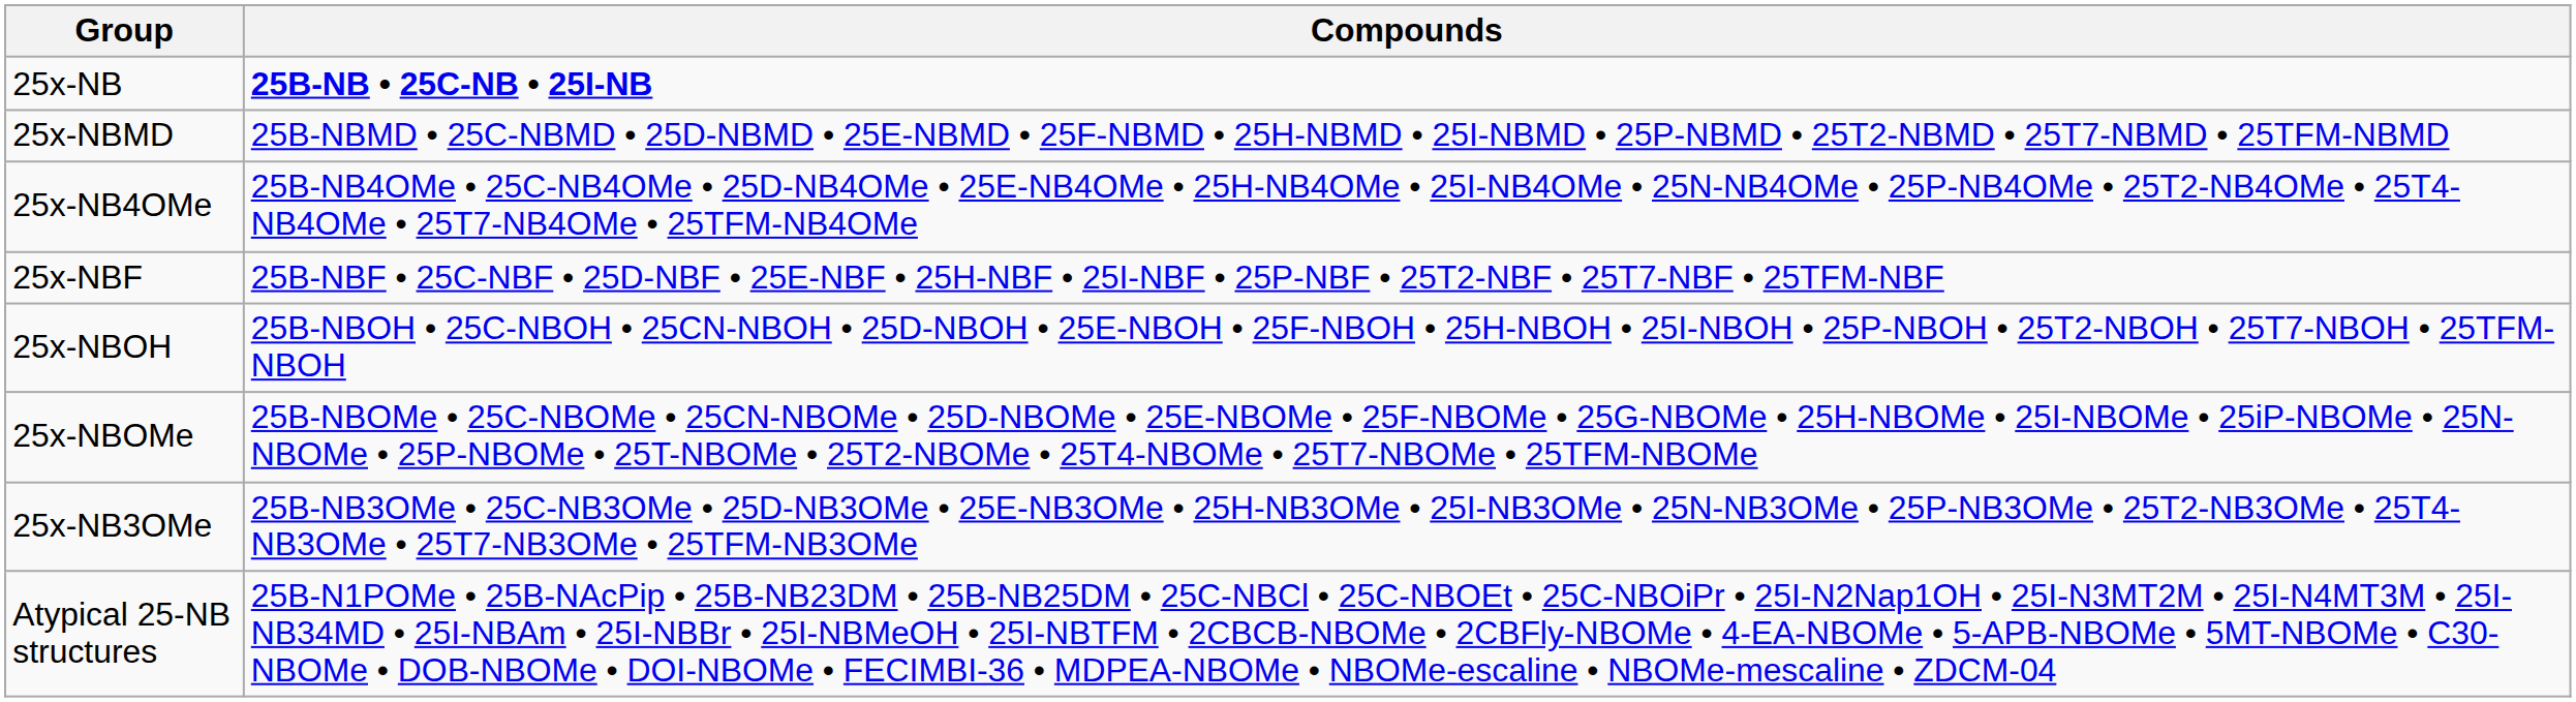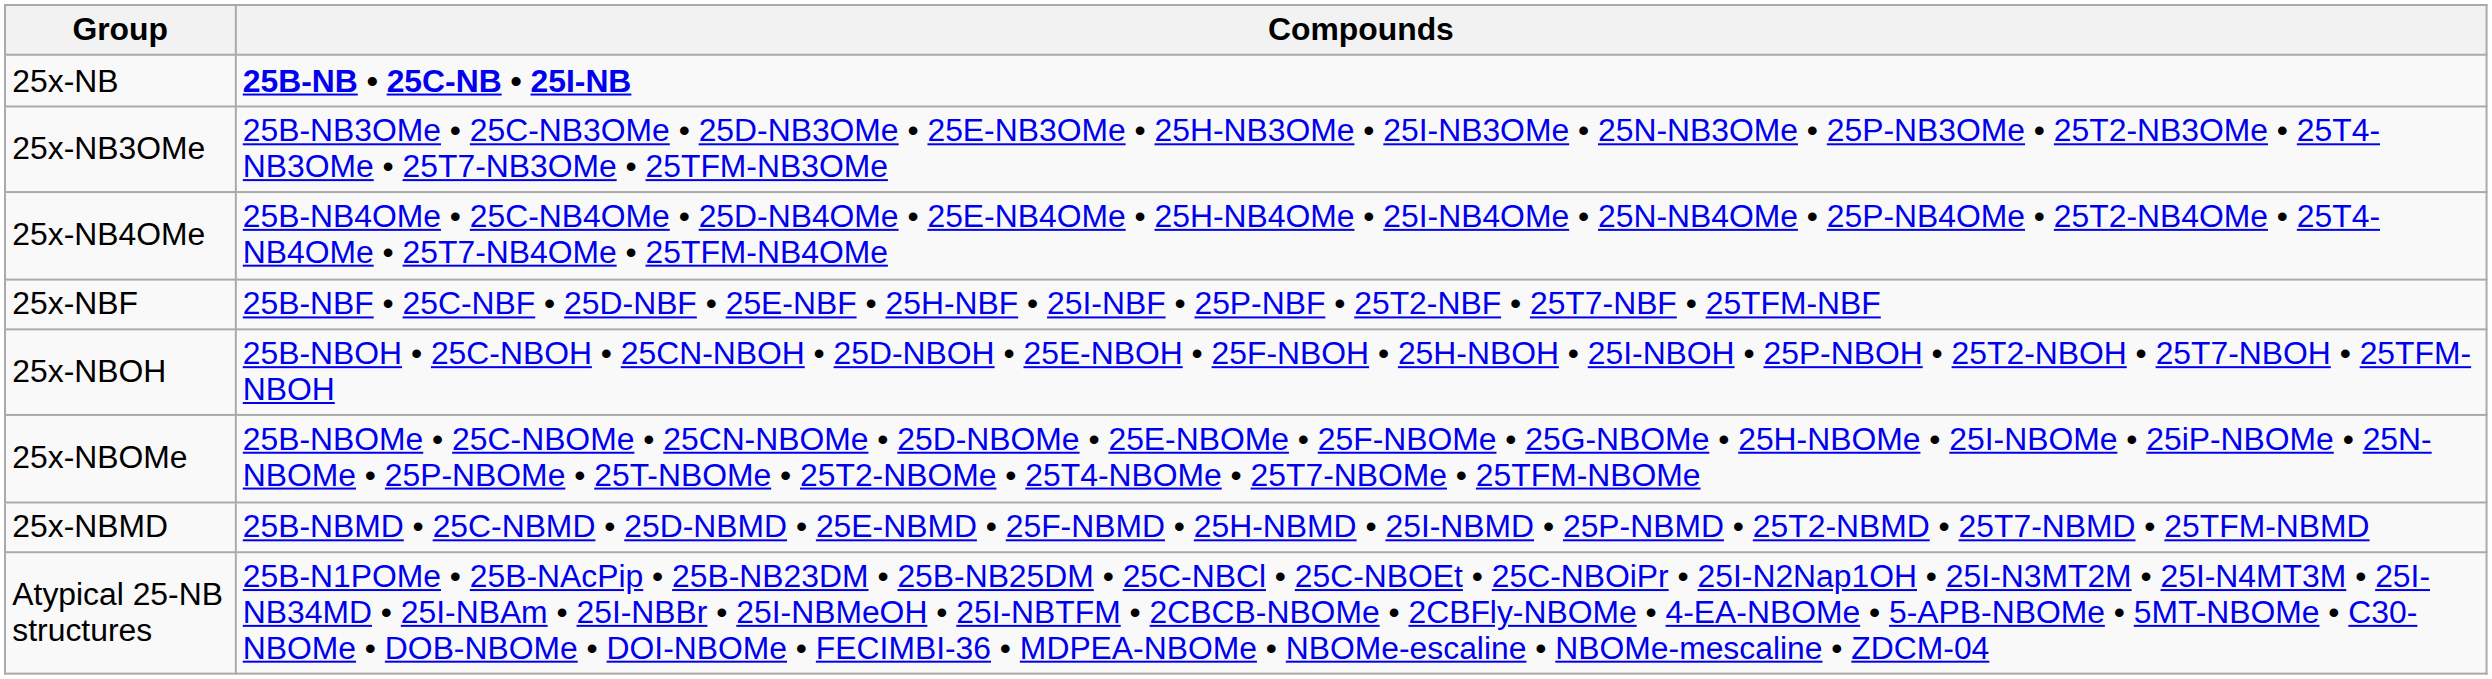 <table class="wikitable">
 <tr>
 <th>Group</th>
 <th>Compounds</th>
 </tr>
 <tr>
 <td>25x-<abbr>NB</abbr></td>
 <td><strong><a href='#'>25B-NB</a> • <a href='#'>25C-NB</a> • <a href='#'>25I-NB</a></strong></td>
 </tr>
 <tr>
-<td>25x-<abbr>NBMD</abbr></td>
-<td><a href='#'>25B-NBMD</a> • <a href='#'>25C-NBMD</a> • <a href='#'>25D-NBMD</a> • <a href='#'>25E-NBMD</a> • <a href='#'>25F-NBMD</a> • <a href='#'>25H-NBMD</a> • <a href='#'>25I-NBMD</a> • <a href='#'>25P-NBMD</a> • <a href='#'>25T2-NBMD</a> • <a href='#'>25T7-NBMD</a> • <a href='#'>25TFM-NBMD</a></td>
+<td>25x-<abbr>NB3OMe</abbr></td>
+<td><a href='#'>25B-NB3OMe</a> • <a href='#'>25C-NB3OMe</a> • <a href='#'>25D-NB3OMe</a> • <a href='#'>25E-NB3OMe</a> • <a href='#'>25H-NB3OMe</a> • <a href='#'>25I-NB3OMe</a> • <a href='#'>25N-NB3OMe</a> • <a href='#'>25P-NB3OMe</a> • <a href='#'>25T2-NB3OMe</a> • <a href='#'>25T4-NB3OMe</a> • <a href='#'>25T7-NB3OMe</a> • <a href='#'>25TFM-NB3OMe</a></td>
 </tr>
 <tr>
 <td>25x-<abbr>NB4OMe</abbr></td>
 <td><a href='#'>25B-NB4OMe</a> • <a href='#'>25C-NB4OMe</a> • <a href='#'>25D-NB4OMe</a> • <a href='#'>25E-NB4OMe</a> • <a href='#'>25H-NB4OMe</a> • <a href='#'>25I-NB4OMe</a> • <a href='#'>25N-NB4OMe</a> • <a href='#'>25P-NB4OMe</a> • <a href='#'>25T2-NB4OMe</a> • <a href='#'>25T4-NB4OMe</a> • <a href='#'>25T7-NB4OMe</a> • <a href='#'>25TFM-NB4OMe</a></td>
 </tr>
 <tr>
 <td>25x-<abbr>NBF</abbr></td>
 <td><a href='#'>25B-NBF</a> • <a href='#'>25C-NBF</a> • <a href='#'>25D-NBF</a> • <a href='#'>25E-NBF</a> • <a href='#'>25H-NBF</a> • <a href='#'>25I-NBF</a> • <a href='#'>25P-NBF</a> • <a href='#'>25T2-NBF</a> • <a href='#'>25T7-NBF</a> • <a href='#'>25TFM-NBF</a></td>
 </tr>
 <tr>
 <td>25x-<abbr>NBOH</abbr></td>
 <td><a href='#'>25B-NBOH</a> • <a href='#'>25C-NBOH</a> • <a href='#'>25CN-NBOH</a> • <a href='#'>25D-NBOH</a> • <a href='#'>25E-NBOH</a> • <a href='#'>25F-NBOH</a> • <a href='#'>25H-NBOH</a> • <a href='#'>25I-NBOH</a> • <a href='#'>25P-NBOH</a> • <a href='#'>25T2-NBOH</a> • <a href='#'>25T7-NBOH</a> • <a href='#'>25TFM-NBOH</a></td>
 </tr>
 <tr>
 <td>25x-<abbr>NBOMe</abbr></td>
 <td><a href='#'>25B-NBOMe</a> • <a href='#'>25C-NBOMe</a> • <a href='#'>25CN-NBOMe</a> • <a href='#'>25D-NBOMe</a> • <a href='#'>25E-NBOMe</a> • <a href='#'>25F-NBOMe</a> • <a href='#'>25G-NBOMe</a> • <a href='#'>25H-NBOMe</a> • <a href='#'>25I-NBOMe</a> • <a href='#'>25iP-NBOMe</a> • <a href='#'>25N-NBOMe</a> • <a href='#'>25P-NBOMe</a> • <a href='#'>25T-NBOMe</a> • <a href='#'>25T2-NBOMe</a> • <a href='#'>25T4-NBOMe</a> • <a href='#'>25T7-NBOMe</a> • <a href='#'>25TFM-NBOMe</a></td>
 </tr>
 <tr>
-<td>25x-<abbr>NB3OMe</abbr></td>
-<td><a href='#'>25B-NB3OMe</a> • <a href='#'>25C-NB3OMe</a> • <a href='#'>25D-NB3OMe</a> • <a href='#'>25E-NB3OMe</a> • <a href='#'>25H-NB3OMe</a> • <a href='#'>25I-NB3OMe</a> • <a href='#'>25N-NB3OMe</a> • <a href='#'>25P-NB3OMe</a> • <a href='#'>25T2-NB3OMe</a> • <a href='#'>25T4-NB3OMe</a> • <a href='#'>25T7-NB3OMe</a> • <a href='#'>25TFM-NB3OMe</a></td>
+<td>25x-<abbr>NBMD</abbr></td>
+<td><a href='#'>25B-NBMD</a> • <a href='#'>25C-NBMD</a> • <a href='#'>25D-NBMD</a> • <a href='#'>25E-NBMD</a> • <a href='#'>25F-NBMD</a> • <a href='#'>25H-NBMD</a> • <a href='#'>25I-NBMD</a> • <a href='#'>25P-NBMD</a> • <a href='#'>25T2-NBMD</a> • <a href='#'>25T7-NBMD</a> • <a href='#'>25TFM-NBMD</a></td>
 </tr>
 <tr>
 <td>Atypical 25-NB structures</td>
 <td><a href='#'>25B-N1POMe</a> • <a href='#'>25B-NAcPip</a> • <a href='#'>25B-NB23DM</a> • <a href='#'>25B-NB25DM</a> • <a href='#'>25C-NBCl</a> • <a href='#'>25C-NBOEt</a> • <a href='#'>25C-NBOiPr</a> • <a href='#'>25I-N2Nap1OH</a> • <a href='#'>25I-N3MT2M</a> • <a href='#'>25I-N4MT3M</a> • <a href='#'>25I-NB34MD</a> • <a href='#'>25I-NBAm</a> • <a href='#'>25I-NBBr</a> • <a href='#'>25I-NBMeOH</a> • <a href='#'>25I-NBTFM</a> • <a href='#'>2CBCB-NBOMe</a> • <a href='#'>2CBFly-NBOMe</a> • <a href='#'>4-EA-NBOMe</a> • <a href='#'>5-APB-NBOMe</a> • <a href='#'>5MT-NBOMe</a> • <a href='#'>C30-NBOMe</a> • <a href='#'>DOB-NBOMe</a> • <a href='#'>DOI-NBOMe</a> • <a href='#'>FECIMBI-36</a> • <a href='#'>MDPEA-NBOMe</a> • <a href='#'>NBOMe-escaline</a> • <a href='#'>NBOMe-mescaline</a> • <a href='#'>ZDCM-04</a></td>
 </tr>
 </table>
